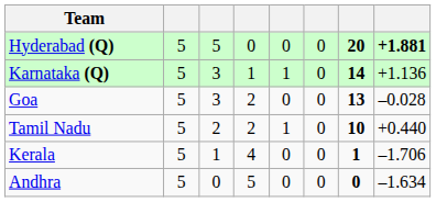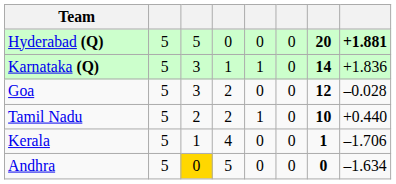 <table class="wikitable" style="text-align:center">
 <tr>
 <th style="width:140px;">Team</th>
 <th style="width:25px;"></th>
 <th style="width:25px;"></th>
 <th style="width:25px;"></th>
 <th style="width:25px;"></th>
 <th style="width:25px;"></th>
 <th style="width:25px;"></th>
 <th style="width:40px;"></th>
 </tr>
 <tr style="background:#cfc;">
 <td style="text-align:left"><a href='#'>Hyderabad</a> <strong>(Q)</strong></td>
 <td>5</td>
 <td>5</td>
 <td>0</td>
 <td>0</td>
 <td>0</td>
 <td><strong>20</strong></td>
 <td><strong>+1.881</strong></td>
 </tr>
 <tr style="background:#cfc;">
 <td style="text-align:left"><a href='#'>Karnataka</a> <strong>(Q)</strong></td>
 <td>5</td>
 <td>3</td>
 <td>1</td>
 <td>1</td>
 <td>0</td>
 <td><strong>14</strong></td>
-<td>+1.136</td>
+<td>+1.836</td>
 </tr>
 <tr>
 <td style="text-align:left"><a href='#'>Goa</a></td>
 <td>5</td>
 <td>3</td>
 <td>2</td>
 <td>0</td>
 <td>0</td>
-<td><strong>13</strong></td>
+<td><strong>12</strong></td>
 <td>–0.028</td>
 </tr>
 <tr>
 <td style="text-align:left"><a href='#'>Tamil Nadu</a></td>
 <td>5</td>
 <td>2</td>
 <td>2</td>
 <td>1</td>
 <td>0</td>
 <td><strong>10</strong></td>
 <td>+0.440</td>
 </tr>
 <tr>
 <td style="text-align:left"><a href='#'>Kerala</a></td>
 <td>5</td>
 <td>1</td>
 <td>4</td>
 <td>0</td>
 <td>0</td>
 <td><strong>1</strong></td>
 <td>–1.706</td>
 </tr>
 <tr>
 <td style="text-align:left"><a href='#'>Andhra</a></td>
 <td>5</td>
-<td>0</td>
+<td style="background: gold;">0</td>
 <td>5</td>
 <td>0</td>
 <td>0</td>
 <td><strong>0</strong></td>
 <td>–1.634</td>
 </tr>
 </table>
